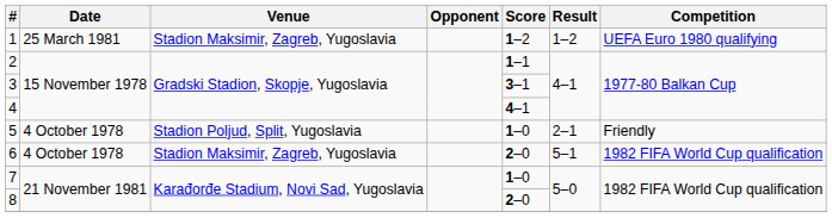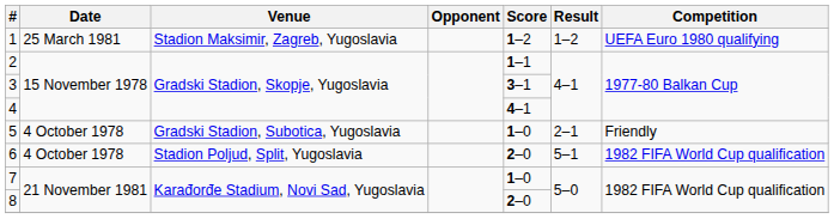 <table class="wikitable collapsible">
 <tr>
 <th>#</th>
 <th>Date</th>
 <th>Venue</th>
 <th>Opponent</th>
 <th>Score</th>
 <th>Result</th>
 <th>Competition</th>
 </tr>
 <tr>
 <td>1</td>
 <td>25 March 1981</td>
 <td><a href='#'>Stadion Maksimir</a>, <a href='#'>Zagreb</a>, Yugoslavia</td>
 <td></td>
 <td><strong>1</strong>–2</td>
 <td>1–2</td>
 <td><a href='#'>UEFA Euro 1980 qualifying</a></td>
 </tr>
 <tr>
 <td>2</td>
 <td rowspan ="3">15 November 1978</td>
 <td rowspan ="3"><a href='#'>Gradski Stadion</a>, <a href='#'>Skopje</a>, Yugoslavia</td>
 <td rowspan ="3"></td>
 <td><strong>1</strong>–1</td>
 <td rowspan ="3">4–1</td>
 <td rowspan ="3"><a href='#'>1977-80 Balkan Cup</a></td>
 </tr>
 <tr>
 <td>3</td>
 <td><strong>3</strong>–1</td>
 </tr>
 <tr>
 <td>4</td>
 <td><strong>4</strong>–1</td>
 </tr>
 <tr>
 <td>5</td>
 <td>4 October 1978</td>
-<td><a href='#'>Stadion Poljud</a>, <a href='#'>Split</a>, Yugoslavia</td>
+<td><a href='#'>Gradski Stadion</a>, <a href='#'>Subotica</a>, Yugoslavia</td>
 <td></td>
 <td><strong>1</strong>–0</td>
 <td>2–1</td>
 <td>Friendly</td>
 </tr>
 <tr>
 <td>6</td>
 <td>4 October 1978</td>
-<td><a href='#'>Stadion Maksimir</a>, <a href='#'>Zagreb</a>, Yugoslavia</td>
+<td><a href='#'>Stadion Poljud</a>, <a href='#'>Split</a>, Yugoslavia</td>
 <td></td>
 <td><strong>2</strong>–0</td>
 <td>5–1</td>
 <td><a href='#'>1982 FIFA World Cup qualification</a></td>
 </tr>
 <tr>
 <td>7</td>
 <td rowspan ="2">21 November 1981</td>
 <td rowspan ="2"><a href='#'>Karađorđe Stadium</a>, <a href='#'>Novi Sad</a>, Yugoslavia</td>
 <td rowspan ="2"></td>
 <td><strong>1</strong>–0</td>
 <td rowspan ="2">5–0</td>
 <td rowspan ="2">1982 FIFA World Cup qualification</td>
 </tr>
 <tr>
 <td>8</td>
 <td><strong>2</strong>–0</td>
 </tr>
 <tr>
 </tr>
 </table>
